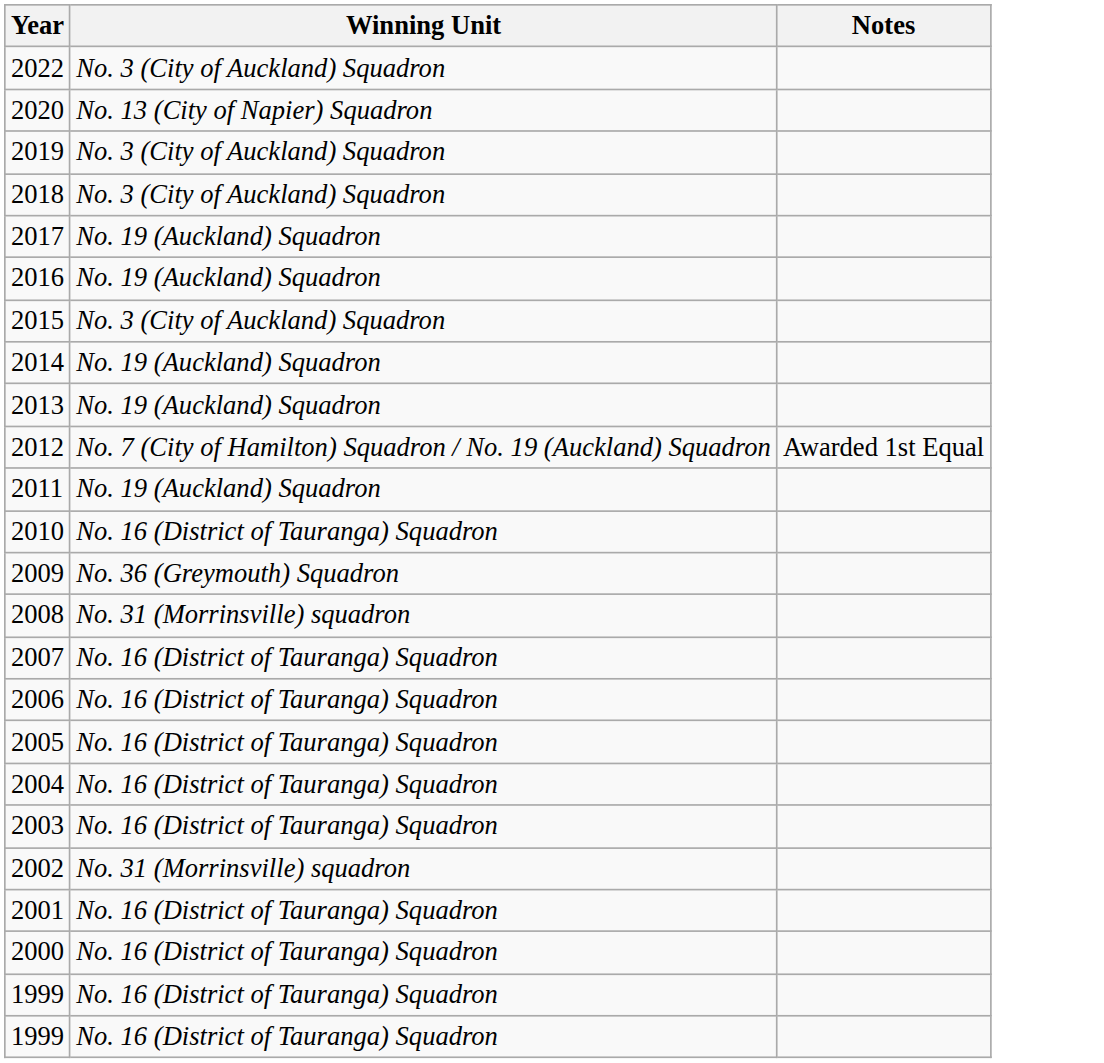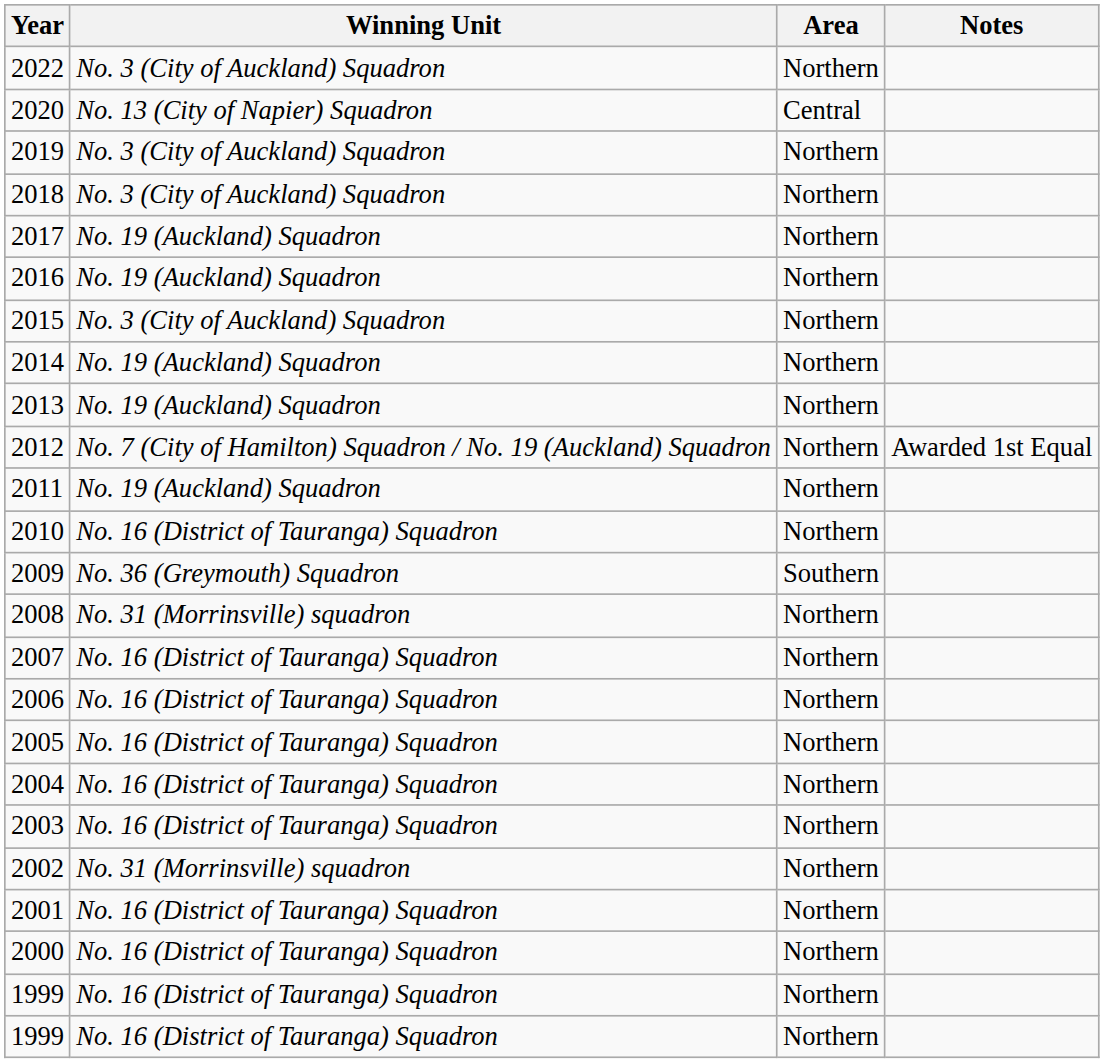 <table class="wikitable sortable mw-collapsible mw-collapsed">
 <tr>
 <th>Year</th>
 <th>Winning Unit</th>
+<th>Area</th>
 <th>Notes</th>
 </tr>
 <tr>
 <td>2022</td>
 <td><em>No. 3 (City of Auckland) Squadron</em></td>
+<td>Northern</td>
 <td></td>
 </tr>
 <tr>
 <td>2020</td>
 <td><em>No. 13 (City of Napier) Squadron</em></td>
+<td>Central</td>
 <td></td>
 </tr>
 <tr>
 <td>2019</td>
 <td><em>No. 3 (City of Auckland) Squadron</em></td>
+<td>Northern</td>
 <td></td>
 </tr>
 <tr>
 <td>2018</td>
 <td><em>No. 3 (City of Auckland) Squadron</em></td>
+<td>Northern</td>
 <td></td>
 </tr>
 <tr>
 <td>2017</td>
 <td><em>No. 19 (Auckland) Squadron</em></td>
+<td>Northern</td>
 <td></td>
 </tr>
 <tr>
 <td>2016</td>
 <td><em>No. 19 (Auckland) Squadron</em></td>
+<td>Northern</td>
 <td></td>
 </tr>
 <tr>
 <td>2015</td>
 <td><em>No. 3 (City of Auckland) Squadron</em></td>
+<td>Northern</td>
 <td></td>
 </tr>
 <tr>
 <td>2014</td>
 <td><em>No. 19 (Auckland) Squadron</em></td>
+<td>Northern</td>
 <td></td>
 </tr>
 <tr>
 <td>2013</td>
 <td><em>No. 19 (Auckland) Squadron</em></td>
+<td>Northern</td>
 <td></td>
 </tr>
 <tr>
 <td>2012</td>
 <td><em>No. 7 (City of Hamilton) Squadron / No. 19 (Auckland) Squadron</em></td>
+<td>Northern</td>
 <td>Awarded 1st Equal</td>
 </tr>
 <tr>
 <td>2011</td>
 <td><em>No. 19 (Auckland) Squadron</em></td>
+<td>Northern</td>
 <td></td>
 </tr>
 <tr>
 <td>2010</td>
 <td><em>No. 16 (District of Tauranga) Squadron</em></td>
+<td>Northern</td>
 <td></td>
 </tr>
 <tr>
 <td>2009</td>
 <td><em>No. 36 (Greymouth) Squadron</em></td>
+<td>Southern</td>
 <td></td>
 </tr>
 <tr>
 <td>2008</td>
 <td><em>No. 31 (Morrinsville) squadron</em></td>
+<td>Northern</td>
 <td></td>
 </tr>
 <tr>
 <td>2007</td>
 <td><em>No. 16 (District of Tauranga) Squadron</em></td>
+<td>Northern</td>
 <td></td>
 </tr>
 <tr>
 <td>2006</td>
 <td><em>No. 16 (District of Tauranga) Squadron</em></td>
+<td>Northern</td>
 <td></td>
 </tr>
 <tr>
 <td>2005</td>
 <td><em>No. 16 (District of Tauranga) Squadron</em></td>
+<td>Northern</td>
 <td></td>
 </tr>
 <tr>
 <td>2004</td>
 <td><em>No. 16 (District of Tauranga) Squadron</em></td>
+<td>Northern</td>
 <td></td>
 </tr>
 <tr>
 <td>2003</td>
 <td><em>No. 16 (District of Tauranga) Squadron</em></td>
+<td>Northern</td>
 <td></td>
 </tr>
 <tr>
 <td>2002</td>
 <td><em>No. 31 (Morrinsville) squadron</em></td>
+<td>Northern</td>
 <td></td>
 </tr>
 <tr>
 <td>2001</td>
 <td><em>No. 16 (District of Tauranga) Squadron</em></td>
+<td>Northern</td>
 <td></td>
 </tr>
 <tr>
 <td>2000</td>
 <td><em>No. 16 (District of Tauranga) Squadron</em></td>
+<td>Northern</td>
 <td></td>
 </tr>
 <tr>
 <td>1999</td>
 <td><em>No. 16 (District of Tauranga) Squadron</em></td>
+<td>Northern</td>
 <td></td>
 </tr>
 <tr>
 <td>1999</td>
 <td><em>No. 16 (District of Tauranga) Squadron</em></td>
+<td>Northern</td>
 <td></td>
 </tr>
 </table>
